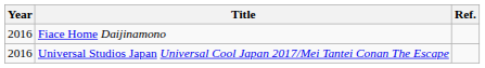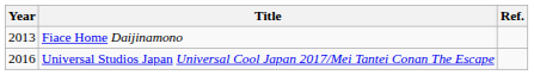 <table class="wikitable">
 <tr>
 <th>Year</th>
 <th>Title</th>
 <th>Ref.</th>
 </tr>
 <tr>
-<td>2016</td>
+<td>2013</td>
 <td><a href='#'>Fiace Home</a> <em>Daijinamono</em></td>
 <td></td>
 </tr>
 <tr>
 <td>2016</td>
 <td><a href='#'>Universal Studios Japan</a> <em><a href='#'>Universal Cool Japan 2017/Mei Tantei Conan The Escape</a></em></td>
 <td></td>
 </tr>
 </table>
